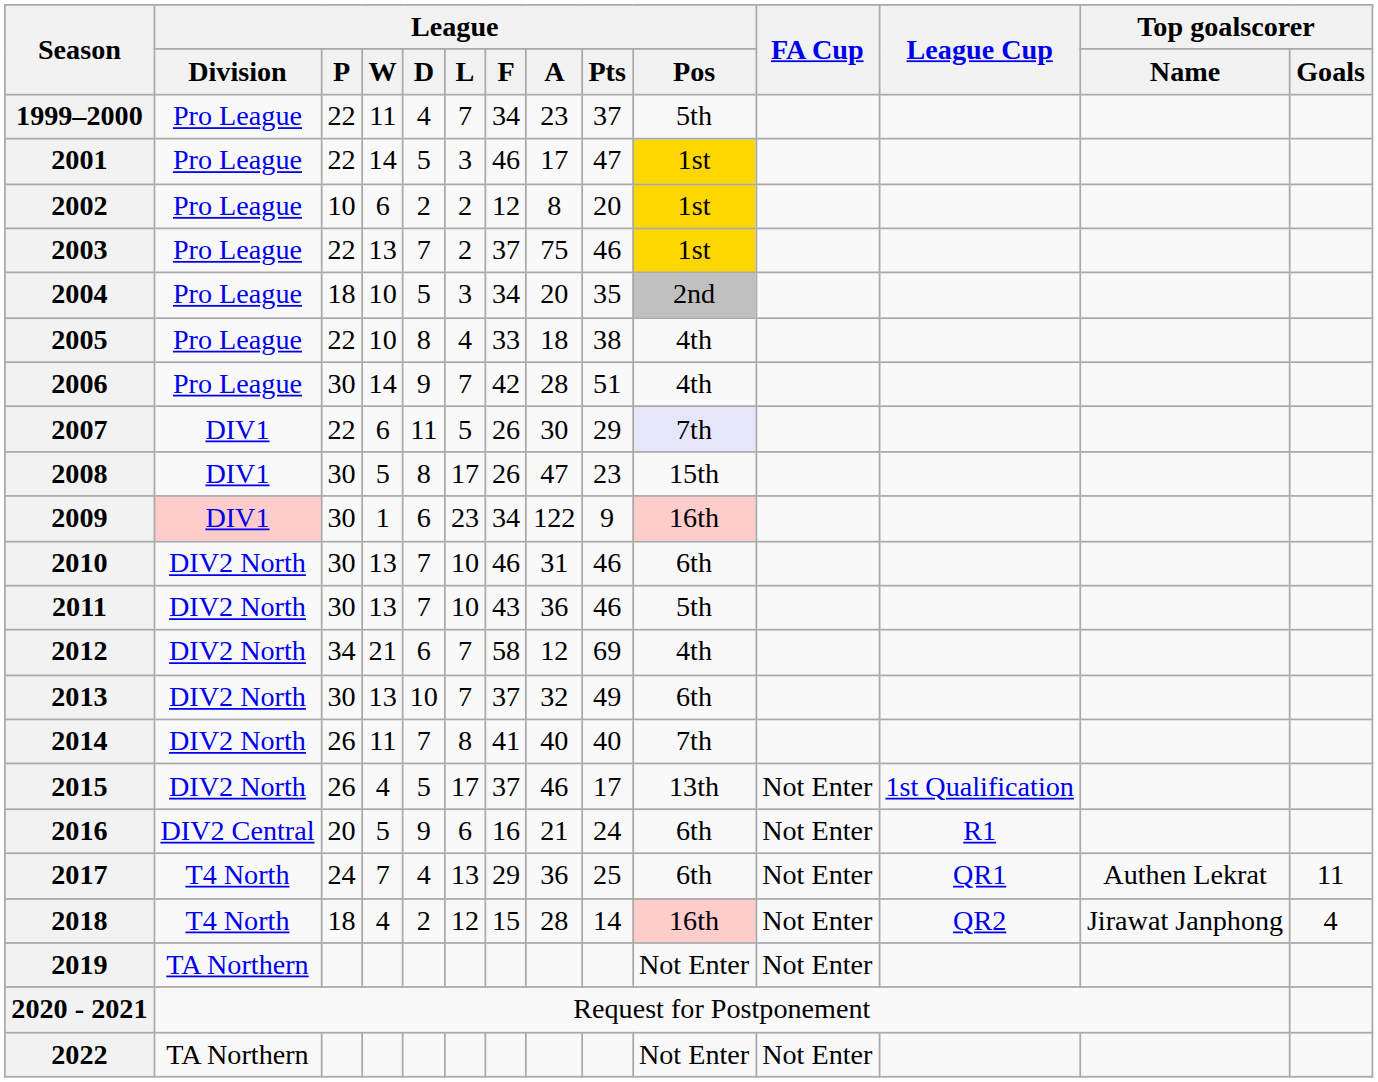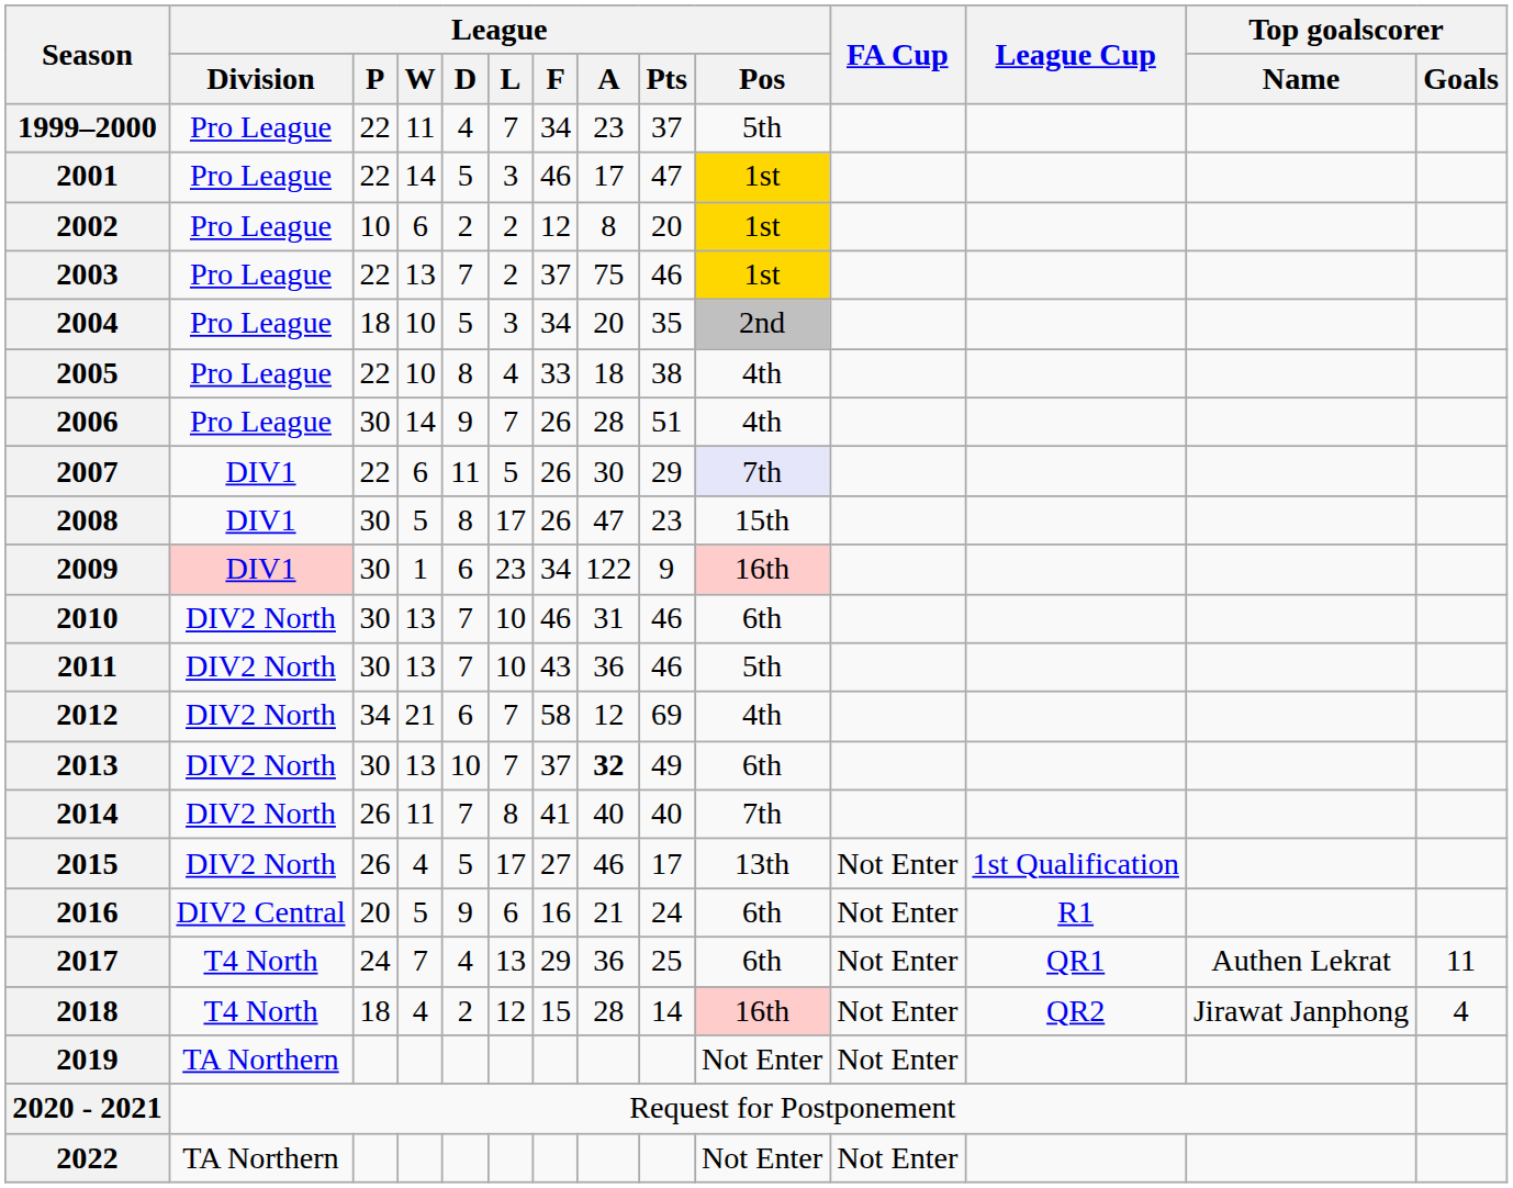 <table class="wikitable" style="text-align: center">
 <tr>
 <th rowspan=2>Season</th>
 <th colspan=9>League</th>
 <th rowspan=2><a href='#'>FA Cup</a></th>
 <th rowspan=2><a href='#'>League Cup</a></th>
 <th colspan=2>Top goalscorer</th>
 </tr>
 <tr>
 <th>Division</th>
 <th>P</th>
 <th>W</th>
 <th>D</th>
 <th>L</th>
 <th>F</th>
 <th>A</th>
 <th>Pts</th>
 <th>Pos</th>
 <th>Name</th>
 <th>Goals</th>
 </tr>
 <tr>
 <th>1999–2000</th>
 <td><a href='#'>Pro League</a></td>
 <td>22</td>
 <td>11</td>
 <td>4</td>
 <td>7</td>
 <td>34</td>
 <td>23</td>
 <td>37</td>
 <td>5th</td>
 <td></td>
 <td></td>
 <td></td>
 <td></td>
 </tr>
 <tr>
 <th>2001</th>
 <td><a href='#'>Pro League</a></td>
 <td>22</td>
 <td>14</td>
 <td>5</td>
 <td>3</td>
 <td>46</td>
 <td>17</td>
 <td>47</td>
 <td bgcolor=gold>1st</td>
 <td></td>
 <td></td>
 <td></td>
 <td></td>
 </tr>
 <tr>
 <th>2002</th>
 <td><a href='#'>Pro League</a></td>
 <td>10</td>
 <td>6</td>
 <td>2</td>
 <td>2</td>
 <td>12</td>
 <td>8</td>
 <td>20</td>
 <td bgcolor=gold>1st</td>
 <td></td>
 <td></td>
 <td></td>
 <td></td>
 </tr>
 <tr>
 <th>2003</th>
 <td><a href='#'>Pro League</a></td>
 <td>22</td>
 <td>13</td>
 <td>7</td>
 <td>2</td>
 <td>37</td>
 <td>75</td>
 <td>46</td>
 <td bgcolor=gold>1st</td>
 <td></td>
 <td></td>
 <td></td>
 <td></td>
 </tr>
 <tr>
 <th>2004</th>
 <td><a href='#'>Pro League</a></td>
 <td>18</td>
 <td>10</td>
 <td>5</td>
 <td>3</td>
 <td>34</td>
 <td>20</td>
 <td>35</td>
 <td bgcolor=silver>2nd</td>
 <td></td>
 <td></td>
 <td></td>
 <td></td>
 </tr>
 <tr>
 <th>2005</th>
 <td><a href='#'>Pro League</a></td>
 <td>22</td>
 <td>10</td>
 <td>8</td>
 <td>4</td>
 <td>33</td>
 <td>18</td>
 <td>38</td>
 <td>4th</td>
 <td></td>
 <td></td>
 <td></td>
 <td></td>
 </tr>
 <tr>
 <th>2006</th>
 <td><a href='#'>Pro League</a></td>
 <td>30</td>
 <td>14</td>
 <td>9</td>
 <td>7</td>
-<td>42</td>
+<td>26</td>
 <td>28</td>
 <td>51</td>
 <td>4th</td>
 <td></td>
 <td></td>
 <td></td>
 <td></td>
 </tr>
 <tr>
 <th>2007</th>
 <td><a href='#'>DIV1</a></td>
 <td>22</td>
 <td>6</td>
 <td>11</td>
 <td>5</td>
 <td>26</td>
 <td>30</td>
 <td>29</td>
 <td style="background: lavender;">7th</td>
 <td></td>
 <td></td>
 <td></td>
 <td></td>
 </tr>
 <tr>
 <th>2008</th>
 <td><a href='#'>DIV1</a></td>
 <td>30</td>
 <td>5</td>
 <td>8</td>
 <td>17</td>
 <td>26</td>
 <td>47</td>
 <td>23</td>
 <td>15th</td>
 <td></td>
 <td></td>
 <td></td>
 <td></td>
 </tr>
 <tr>
 <th>2009</th>
 <td bgcolor="#FFCCCC"><a href='#'>DIV1</a></td>
 <td>30</td>
 <td>1</td>
 <td>6</td>
 <td>23</td>
 <td>34</td>
 <td>122</td>
 <td>9</td>
 <td bgcolor="#FFCCCC">16th</td>
 <td></td>
 <td></td>
 <td></td>
 <td></td>
 </tr>
 <tr>
 <th>2010</th>
 <td><a href='#'>DIV2 North</a></td>
 <td>30</td>
 <td>13</td>
 <td>7</td>
 <td>10</td>
 <td>46</td>
 <td>31</td>
 <td>46</td>
 <td>6th</td>
 <td></td>
 <td></td>
 <td></td>
 <td></td>
 </tr>
 <tr>
 <th>2011</th>
 <td><a href='#'>DIV2 North</a></td>
 <td>30</td>
 <td>13</td>
 <td>7</td>
 <td>10</td>
 <td>43</td>
 <td>36</td>
 <td>46</td>
 <td>5th</td>
 <td></td>
 <td></td>
 <td></td>
 <td></td>
 </tr>
 <tr>
 <th>2012</th>
 <td><a href='#'>DIV2 North</a></td>
 <td>34</td>
 <td>21</td>
 <td>6</td>
 <td>7</td>
 <td>58</td>
 <td>12</td>
 <td>69</td>
 <td>4th</td>
 <td></td>
 <td></td>
 <td></td>
 <td></td>
 </tr>
 <tr>
 <th>2013</th>
 <td><a href='#'>DIV2 North</a></td>
 <td>30</td>
 <td>13</td>
 <td>10</td>
 <td>7</td>
 <td>37</td>
-<td>32</td>
+<td><strong>32</strong></td>
 <td>49</td>
 <td>6th</td>
 <td></td>
 <td></td>
 <td></td>
 <td></td>
 </tr>
 <tr>
 <th>2014</th>
 <td><a href='#'>DIV2 North</a></td>
 <td>26</td>
 <td>11</td>
 <td>7</td>
 <td>8</td>
 <td>41</td>
 <td>40</td>
 <td>40</td>
 <td>7th</td>
 <td></td>
 <td></td>
 <td></td>
 <td></td>
 </tr>
 <tr>
 <th>2015</th>
 <td><a href='#'>DIV2 North</a></td>
 <td>26</td>
 <td>4</td>
 <td>5</td>
 <td>17</td>
-<td>37</td>
+<td>27</td>
 <td>46</td>
 <td>17</td>
 <td>13th</td>
 <td>Not Enter</td>
 <td><a href='#'>1st Qualification</a></td>
 <td></td>
 <td></td>
 </tr>
 <tr>
 <th>2016</th>
 <td><a href='#'>DIV2 Central</a></td>
 <td>20</td>
 <td>5</td>
 <td>9</td>
 <td>6</td>
 <td>16</td>
 <td>21</td>
 <td>24</td>
 <td>6th</td>
 <td>Not Enter</td>
 <td><a href='#'>R1</a></td>
 <td></td>
 <td></td>
 </tr>
 <tr>
 <th>2017</th>
 <td><a href='#'>T4 North</a></td>
 <td>24</td>
 <td>7</td>
 <td>4</td>
 <td>13</td>
 <td>29</td>
 <td>36</td>
 <td>25</td>
 <td>6th</td>
 <td>Not Enter</td>
 <td><a href='#'>QR1</a></td>
 <td>Authen Lekrat</td>
 <td>11</td>
 </tr>
 <tr>
 <th>2018</th>
 <td><a href='#'>T4 North</a></td>
 <td>18</td>
 <td>4</td>
 <td>2</td>
 <td>12</td>
 <td>15</td>
 <td>28</td>
 <td>14</td>
 <td bgcolor="#FFCCCC">16th</td>
 <td>Not Enter</td>
 <td><a href='#'>QR2</a></td>
 <td>Jirawat Janphong</td>
 <td>4</td>
 </tr>
 <tr>
 <th>2019</th>
 <td><a href='#'>TA Northern</a></td>
 <td></td>
 <td></td>
 <td></td>
 <td></td>
 <td></td>
 <td></td>
 <td></td>
 <td>Not Enter</td>
 <td>Not Enter</td>
 <td></td>
 <td></td>
 <td></td>
 </tr>
 <tr>
 <th>2020 - 2021</th>
 <td colspan="12">Request for Postponement</td>
 </tr>
 <tr>
 <th>2022</th>
 <td 2022 Thailand Amateur League>TA Northern</td>
 <td></td>
 <td></td>
 <td></td>
 <td></td>
 <td></td>
 <td></td>
 <td></td>
 <td>Not Enter</td>
 <td>Not Enter</td>
 <td></td>
 <td></td>
 <td></td>
 </tr>
 </table>
